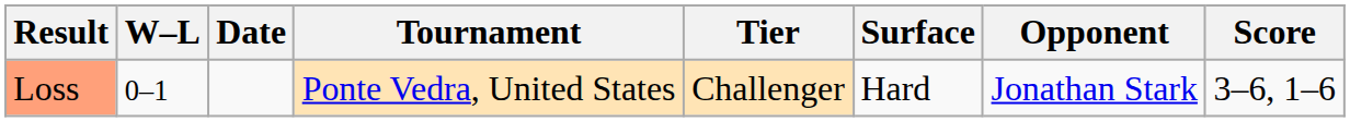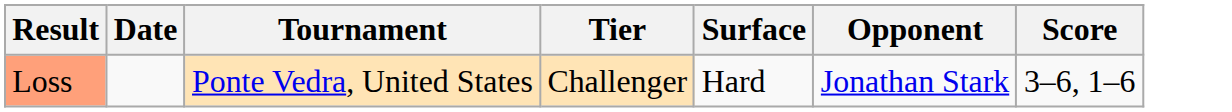 <table class="sortable wikitable">
 <tr>
 <th>Result</th>
-<th class="unsortable">W–L</th>
 <th>Date</th>
 <th>Tournament</th>
 <th>Tier</th>
 <th>Surface</th>
 <th>Opponent</th>
 <th class="unsortable">Score</th>
 </tr>
 <tr>
 <td style="background:#ffa07a;">Loss</td>
-<td><small>0–1</small></td>
 <td></td>
 <td style="background:moccasin;"><a href='#'>Ponte Vedra</a>, United States</td>
 <td style="background:moccasin;">Challenger</td>
 <td>Hard</td>
 <td> <a href='#'>Jonathan Stark</a></td>
 <td>3–6, 1–6</td>
 </tr>
 </table>
